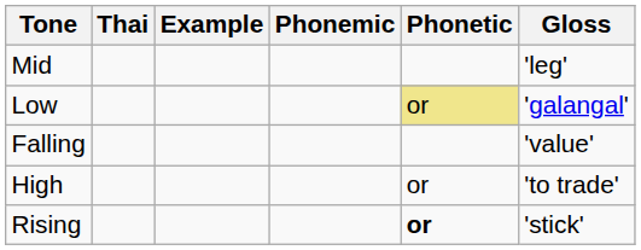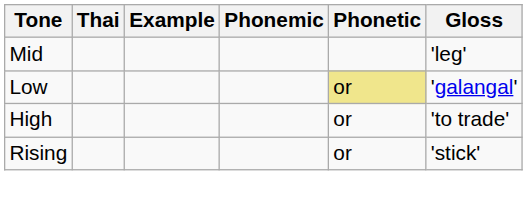 <table class=wikitable>
 <tr>
 <th scope="col">Tone</th>
 <th scope="col">Thai</th>
 <th scope="col">Example</th>
 <th scope="col">Phonemic</th>
 <th scope="col">Phonetic</th>
 <th scope="col">Gloss</th>
 </tr>
 <tr>
 <td>Mid</td>
 <td></td>
 <td></td>
 <td></td>
 <td></td>
 <td>'leg'</td>
 </tr>
 <tr>
 <td>Low</td>
 <td></td>
 <td></td>
 <td></td>
 <td style="background: khaki;"> or </td>
 <td>'<a href='#'>galangal</a>'</td>
 </tr>
 <tr>
-<td>Falling</td>
-<td></td>
-<td></td>
-<td></td>
-<td></td>
-<td>'value'</td>
-</tr>
-<tr>
 <td>High</td>
 <td></td>
 <td></td>
 <td></td>
 <td> or </td>
 <td>'to trade'</td>
 </tr>
 <tr>
 <td>Rising</td>
 <td></td>
 <td></td>
 <td></td>
-<td><strong> or </strong></td>
+<td> or </td>
 <td>'stick'</td>
 </tr>
 </table>
